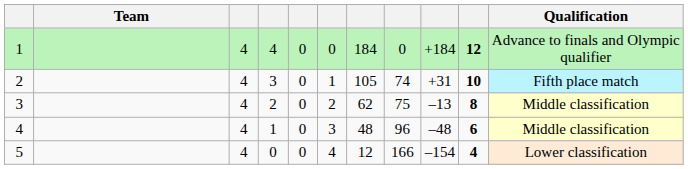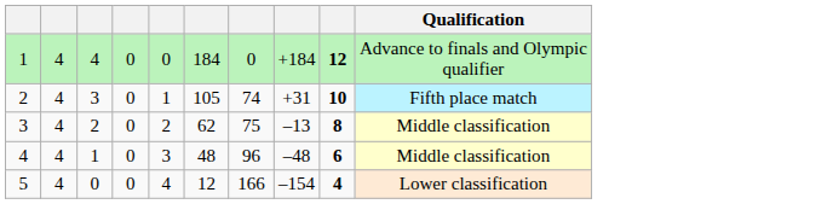 <table class="wikitable" style="text-align:center;">
 <tr>
 <th style="width:1.5em;"></th>
-<th style="width:12.5em">Team</th>
 <th style="width:1.5em;"></th>
 <th style="width:1.5em;"></th>
 <th style="width:1.5em;"></th>
 <th style="width:1.5em;"></th>
 <th style="width:2.0em;"></th>
 <th style="width:2.0em;"></th>
 <th style="width:2.0em;"></th>
 <th style="width:1.5em;"></th>
 <th style="width:12.5em">Qualification</th>
 </tr>
 <tr bgcolor="#bbf3bb">
 <td>1</td>
-<td align="left"></td>
 <td>4</td>
 <td>4</td>
 <td>0</td>
 <td>0</td>
 <td>184</td>
 <td>0</td>
 <td>+184</td>
 <td><strong>12</strong></td>
 <td>Advance to finals and Olympic qualifier</td>
 </tr>
 <tr>
 <td>2</td>
-<td align="left"></td>
 <td>4</td>
 <td>3</td>
 <td>0</td>
 <td>1</td>
 <td>105</td>
 <td>74</td>
 <td>+31</td>
 <td><strong>10</strong></td>
 <td bgcolor="#bbf3ff">Fifth place match</td>
 </tr>
 <tr>
 <td>3</td>
-<td align="left"></td>
 <td>4</td>
 <td>2</td>
 <td>0</td>
 <td>2</td>
 <td>62</td>
 <td>75</td>
 <td>–13</td>
 <td><strong>8</strong></td>
 <td bgcolor="#ffffcc">Middle classification</td>
 </tr>
 <tr>
 <td>4</td>
-<td align=left></td>
 <td>4</td>
 <td>1</td>
 <td>0</td>
 <td>3</td>
 <td>48</td>
 <td>96</td>
 <td>–48</td>
 <td><strong>6</strong></td>
 <td bgcolor=#ffffcc>Middle classification</td>
 </tr>
 <tr>
 <td>5</td>
-<td align=left></td>
 <td>4</td>
 <td>0</td>
 <td>0</td>
 <td>4</td>
 <td>12</td>
 <td>166</td>
 <td>–154</td>
 <td><strong>4</strong></td>
 <td bgcolor=#feead5>Lower classification</td>
 </tr>
 </table>
